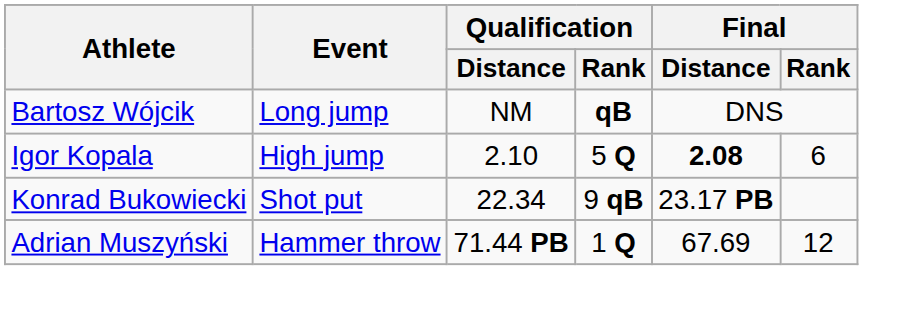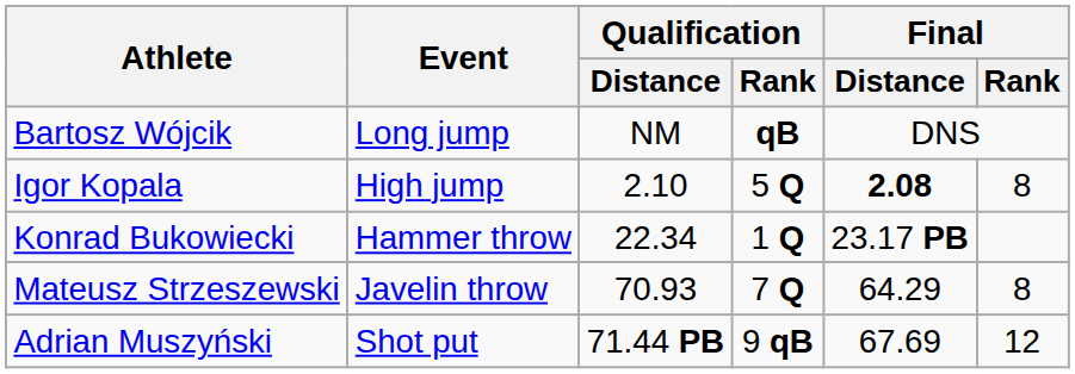 <table class="wikitable" style="font-size:90%">
 <tr>
 <th rowspan=2>Athlete</th>
 <th rowspan=2>Event</th>
 <th colspan=2>Qualification</th>
 <th colspan=2>Final</th>
 </tr>
 <tr style="font-size:95%">
 <th>Distance</th>
 <th>Rank</th>
 <th>Distance</th>
 <th>Rank</th>
 </tr>
 <tr align=center>
 <td align=left><a href='#'>Bartosz Wójcik</a></td>
 <td align=left><a href='#'>Long jump</a></td>
 <td>NM</td>
 <td><strong>qB</strong></td>
 <td colspan=2>DNS</td>
 </tr>
 <tr align=center>
 <td align=left><a href='#'>Igor Kopala</a></td>
 <td align=left><a href='#'>High jump</a></td>
 <td>2.10</td>
 <td>5 <strong>Q</strong></td>
 <td><strong>2.08</strong></td>
-<td>6</td>
+<td>8</td>
 </tr>
 <tr align=center>
 <td align=left><a href='#'>Konrad Bukowiecki</a></td>
-<td align=left><a href='#'>Shot put</a></td>
+<td align=left><a href='#'>Hammer throw</a></td>
 <td>22.34</td>
-<td>9 <strong>qB</strong></td>
+<td>1 <strong>Q</strong></td>
 <td>23.17	<strong>PB</strong></td>
 <td></td>
 </tr>
 <tr align=center>
+<td align=left><a href='#'>Mateusz Strzeszewski</a></td>
+<td align=left><a href='#'>Javelin throw</a></td>
+<td>70.93</td>
+<td>7 <strong>Q</strong></td>
+<td>64.29</td>
+<td>8</td>
+</tr>
+<tr align=center>
 <td align=left><a href='#'>Adrian Muszyński</a></td>
-<td align=left><a href='#'>Hammer throw</a></td>
+<td align=left><a href='#'>Shot put</a></td>
 <td>71.44	<strong>PB</strong></td>
-<td>1 <strong>Q</strong></td>
+<td>9 <strong>qB</strong></td>
 <td>67.69</td>
 <td>12</td>
 </tr>
 </table>
